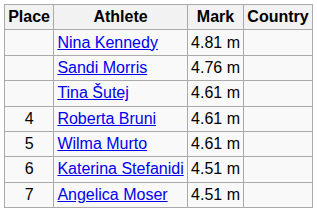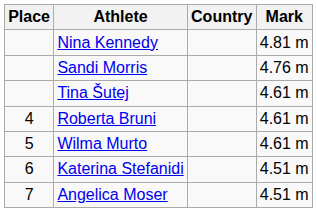 <table class="wikitable">
 <tr>
 <th>Place</th>
 <th>Athlete</th>
+<th>Country</th>
 <th>Mark</th>
-<th>Country</th>
 </tr>
 <tr>
 <td align=center></td>
 <td><a href='#'>Nina Kennedy</a></td>
+<td></td>
 <td>4.81 m</td>
-<td></td>
 </tr>
 <tr>
 <td align=center></td>
 <td><a href='#'>Sandi Morris</a></td>
+<td></td>
 <td>4.76 m</td>
-<td></td>
 </tr>
 <tr>
 <td align=center></td>
 <td><a href='#'>Tina Šutej</a></td>
+<td></td>
 <td>4.61 m</td>
-<td></td>
 </tr>
 <tr>
 <td align=center>4</td>
 <td><a href='#'>Roberta Bruni</a></td>
+<td></td>
 <td>4.61 m</td>
-<td></td>
 </tr>
 <tr>
 <td align=center>5</td>
 <td><a href='#'>Wilma Murto</a></td>
+<td></td>
 <td>4.61 m</td>
-<td></td>
 </tr>
 <tr>
 <td align=center>6</td>
 <td><a href='#'>Katerina Stefanidi</a></td>
+<td></td>
 <td>4.51 m</td>
-<td></td>
 </tr>
 <tr>
 <td align=center>7</td>
 <td><a href='#'>Angelica Moser</a></td>
+<td></td>
 <td>4.51 m</td>
-<td></td>
 </tr>
 </table>
